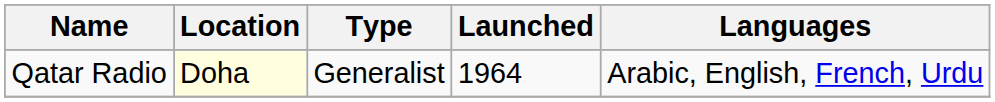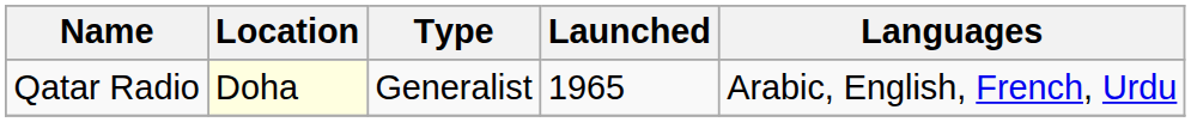 <table class="wikitable">
 <tr>
 <th>Name</th>
 <th>Location</th>
 <th>Тype</th>
 <th>Launched</th>
 <th>Languages</th>
 </tr>
 <tr>
 <td>Qatar Radio</td>
 <td style="background: lightyellow;">Doha</td>
 <td>Generalist</td>
-<td>1964</td>
+<td>1965</td>
 <td>Arabic, English, <a href='#'>French</a>, <a href='#'>Urdu</a></td>
 </tr>
 <tr>
 </tr>
 </table>
